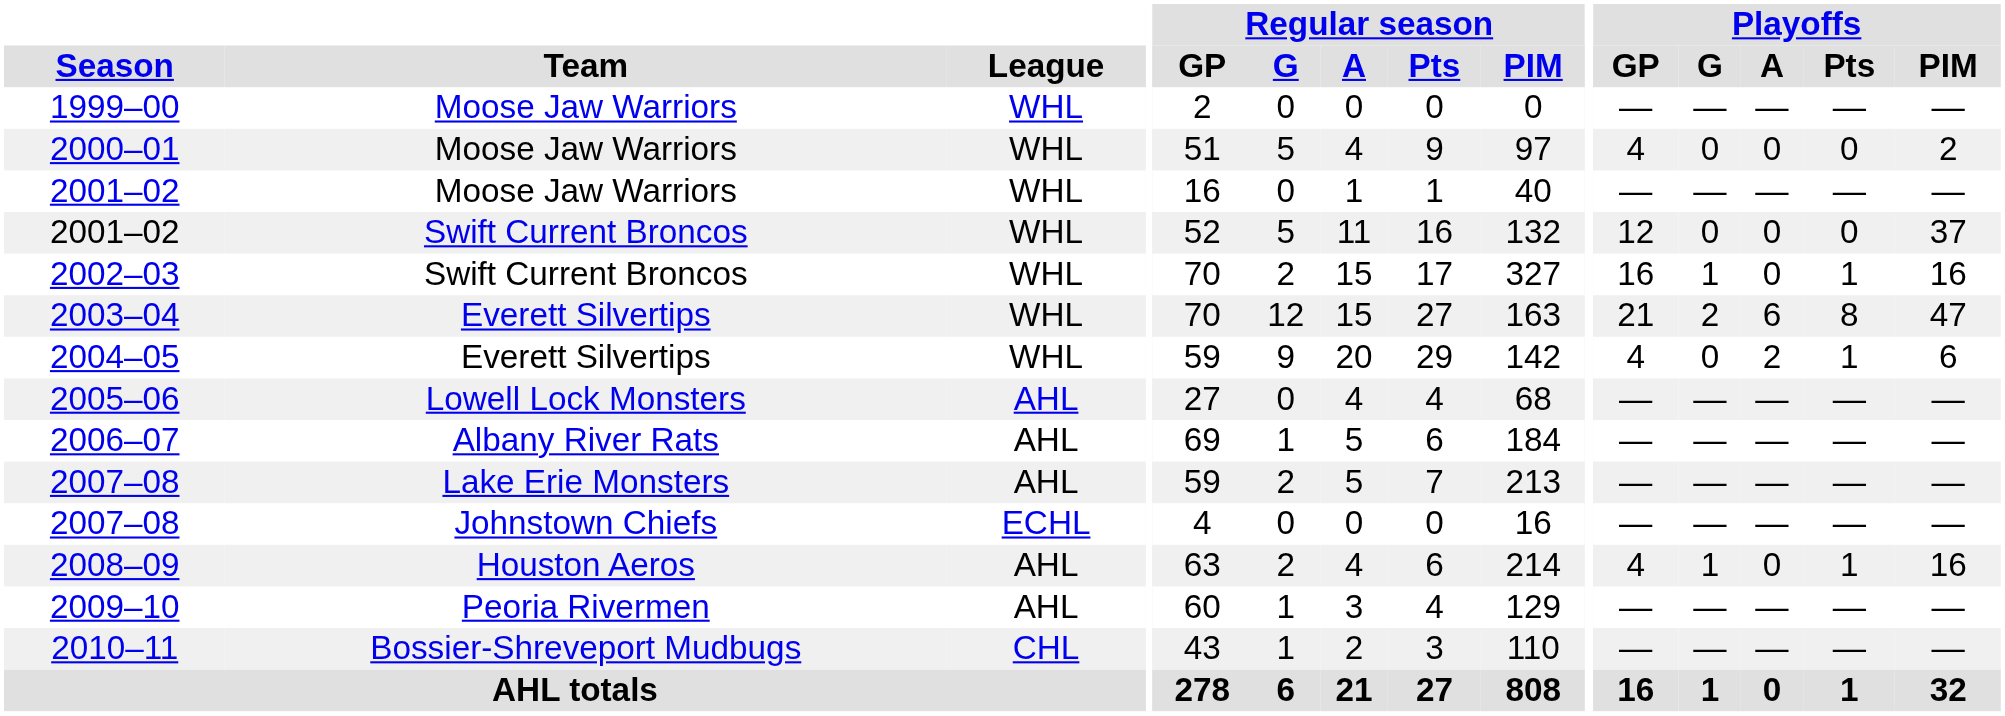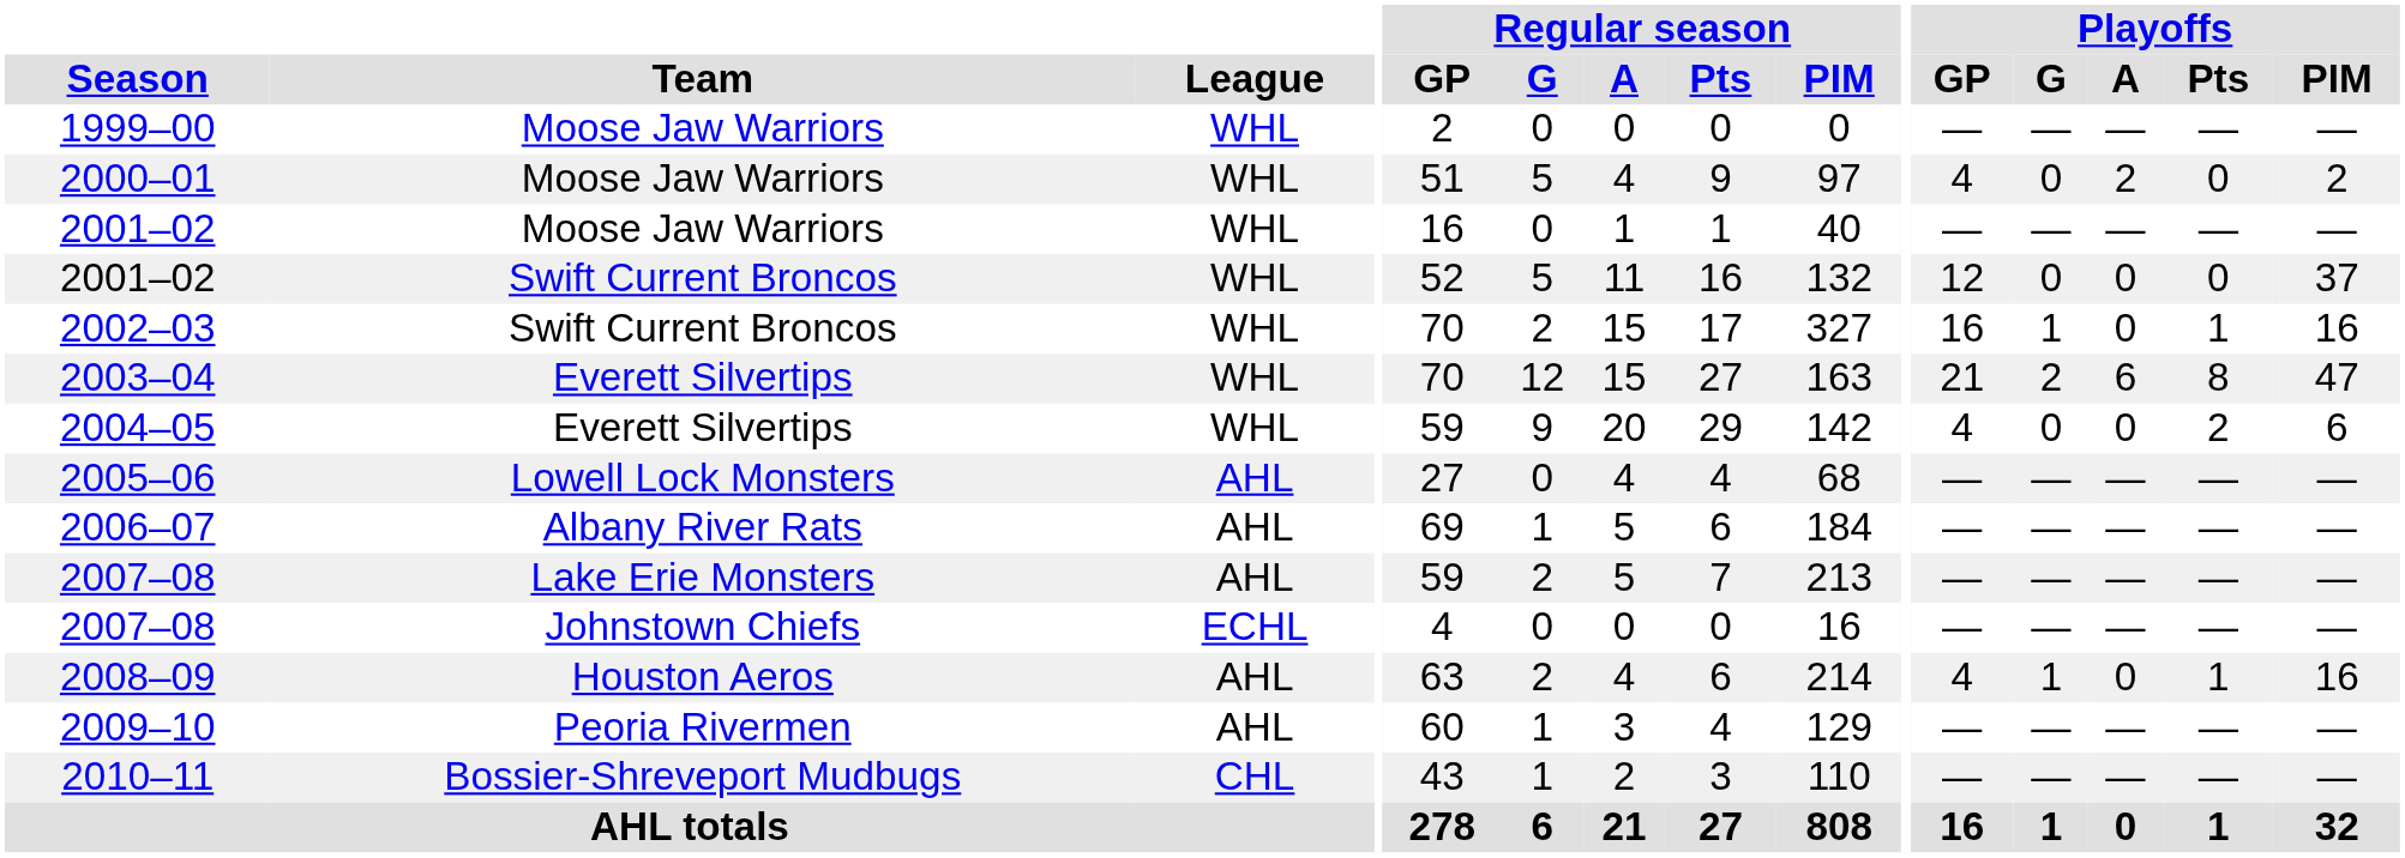 <table border="0" cellpadding="1" cellspacing="0" style="text-align:center; width:60em;">
 <tr bgcolor="#e0e0e0">
 <th colspan="3" bgcolor="#ffffff"></th>
 <th rowspan="99" bgcolor="#ffffff"></th>
 <th colspan="5"><a href='#'>Regular season</a></th>
 <th rowspan="99" bgcolor="#ffffff"></th>
 <th colspan="5"><a href='#'>Playoffs</a></th>
 </tr>
 <tr bgcolor="#e0e0e0">
 <th><a href='#'>Season</a></th>
 <th>Team</th>
 <th>League</th>
 <th>GP</th>
 <th><a href='#'>G</a></th>
 <th><a href='#'>A</a></th>
 <th><a href='#'>Pts</a></th>
 <th><a href='#'>PIM</a></th>
 <th>GP</th>
 <th>G</th>
 <th>A</th>
 <th>Pts</th>
 <th>PIM</th>
 </tr>
 <tr>
 <td><a href='#'>1999–00</a></td>
 <td><a href='#'>Moose Jaw Warriors</a></td>
 <td><a href='#'>WHL</a></td>
 <td>2</td>
 <td>0</td>
 <td>0</td>
 <td>0</td>
 <td>0</td>
 <td>—</td>
 <td>—</td>
 <td>—</td>
 <td>—</td>
 <td>—</td>
 </tr>
 <tr bgcolor="#f0f0f0">
 <td><a href='#'>2000–01</a></td>
 <td>Moose Jaw Warriors</td>
 <td>WHL</td>
 <td>51</td>
 <td>5</td>
 <td>4</td>
 <td>9</td>
 <td>97</td>
 <td>4</td>
 <td>0</td>
-<td>0</td>
+<td>2</td>
 <td>0</td>
 <td>2</td>
 </tr>
 <tr>
 <td><a href='#'>2001–02</a></td>
 <td>Moose Jaw Warriors</td>
 <td>WHL</td>
 <td>16</td>
 <td>0</td>
 <td>1</td>
 <td>1</td>
 <td>40</td>
 <td>—</td>
 <td>—</td>
 <td>—</td>
 <td>—</td>
 <td>—</td>
 </tr>
 <tr bgcolor="#f0f0f0">
 <td>2001–02</td>
 <td><a href='#'>Swift Current Broncos</a></td>
 <td>WHL</td>
 <td>52</td>
 <td>5</td>
 <td>11</td>
 <td>16</td>
 <td>132</td>
 <td>12</td>
 <td>0</td>
 <td>0</td>
 <td>0</td>
 <td>37</td>
 </tr>
 <tr>
 <td><a href='#'>2002–03</a></td>
 <td>Swift Current Broncos</td>
 <td>WHL</td>
 <td>70</td>
 <td>2</td>
 <td>15</td>
 <td>17</td>
 <td>327</td>
 <td>16</td>
 <td>1</td>
 <td>0</td>
 <td>1</td>
 <td>16</td>
 </tr>
 <tr bgcolor="#f0f0f0">
 <td><a href='#'>2003–04</a></td>
 <td><a href='#'>Everett Silvertips</a></td>
 <td>WHL</td>
 <td>70</td>
 <td>12</td>
 <td>15</td>
 <td>27</td>
 <td>163</td>
 <td>21</td>
 <td>2</td>
 <td>6</td>
 <td>8</td>
 <td>47</td>
 </tr>
 <tr>
 <td><a href='#'>2004–05</a></td>
 <td>Everett Silvertips</td>
 <td>WHL</td>
 <td>59</td>
 <td>9</td>
 <td>20</td>
 <td>29</td>
 <td>142</td>
 <td>4</td>
 <td>0</td>
+<td>0</td>
 <td>2</td>
-<td>1</td>
 <td>6</td>
 </tr>
 <tr bgcolor="#f0f0f0">
 <td><a href='#'>2005–06</a></td>
 <td><a href='#'>Lowell Lock Monsters</a></td>
 <td><a href='#'>AHL</a></td>
 <td>27</td>
 <td>0</td>
 <td>4</td>
 <td>4</td>
 <td>68</td>
 <td>—</td>
 <td>—</td>
 <td>—</td>
 <td>—</td>
 <td>—</td>
 </tr>
 <tr>
 <td><a href='#'>2006–07</a></td>
 <td><a href='#'>Albany River Rats</a></td>
 <td>AHL</td>
 <td>69</td>
 <td>1</td>
 <td>5</td>
 <td>6</td>
 <td>184</td>
 <td>—</td>
 <td>—</td>
 <td>—</td>
 <td>—</td>
 <td>—</td>
 </tr>
 <tr bgcolor="#f0f0f0">
 <td><a href='#'>2007–08</a></td>
 <td><a href='#'>Lake Erie Monsters</a></td>
 <td>AHL</td>
 <td>59</td>
 <td>2</td>
 <td>5</td>
 <td>7</td>
 <td>213</td>
 <td>—</td>
 <td>—</td>
 <td>—</td>
 <td>—</td>
 <td>—</td>
 </tr>
 <tr>
 <td><a href='#'>2007–08</a></td>
 <td><a href='#'>Johnstown Chiefs</a></td>
 <td><a href='#'>ECHL</a></td>
 <td>4</td>
 <td>0</td>
 <td>0</td>
 <td>0</td>
 <td>16</td>
 <td>—</td>
 <td>—</td>
 <td>—</td>
 <td>—</td>
 <td>—</td>
 </tr>
 <tr bgcolor="#f0f0f0">
 <td><a href='#'>2008–09</a></td>
 <td><a href='#'>Houston Aeros</a></td>
 <td>AHL</td>
 <td>63</td>
 <td>2</td>
 <td>4</td>
 <td>6</td>
 <td>214</td>
 <td>4</td>
 <td>1</td>
 <td>0</td>
 <td>1</td>
 <td>16</td>
 </tr>
 <tr>
 <td><a href='#'>2009–10</a></td>
 <td><a href='#'>Peoria Rivermen</a></td>
 <td>AHL</td>
 <td>60</td>
 <td>1</td>
 <td>3</td>
 <td>4</td>
 <td>129</td>
 <td>—</td>
 <td>—</td>
 <td>—</td>
 <td>—</td>
 <td>—</td>
 </tr>
 <tr bgcolor="#f0f0f0">
 <td><a href='#'>2010–11</a></td>
 <td><a href='#'>Bossier-Shreveport Mudbugs</a></td>
 <td><a href='#'>CHL</a></td>
 <td>43</td>
 <td>1</td>
 <td>2</td>
 <td>3</td>
 <td>110</td>
 <td>—</td>
 <td>—</td>
 <td>—</td>
 <td>—</td>
 <td>—</td>
 </tr>
 <tr bgcolor="#e0e0e0">
 <th colspan="3">AHL totals</th>
 <th>278</th>
 <th>6</th>
 <th>21</th>
 <th>27</th>
 <th>808</th>
 <th>16</th>
 <th>1</th>
 <th>0</th>
 <th>1</th>
 <th>32</th>
 </tr>
 </table>
